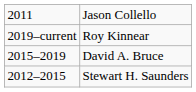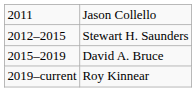 <table class="wikitable">
 <tr>
 <td>2011</td>
 <td>Jason Collello</td>
 </tr>
 <tr>
-<td>2019–current</td>
-<td>Roy Kinnear</td>
+<td>2012–2015</td>
+<td>Stewart H. Saunders</td>
 </tr>
 <tr>
 <td>2015–2019</td>
 <td>David A. Bruce</td>
 </tr>
 <tr>
-<td>2012–2015</td>
-<td>Stewart H. Saunders</td>
+<td>2019–current</td>
+<td>Roy Kinnear</td>
 </tr>
 </table>
